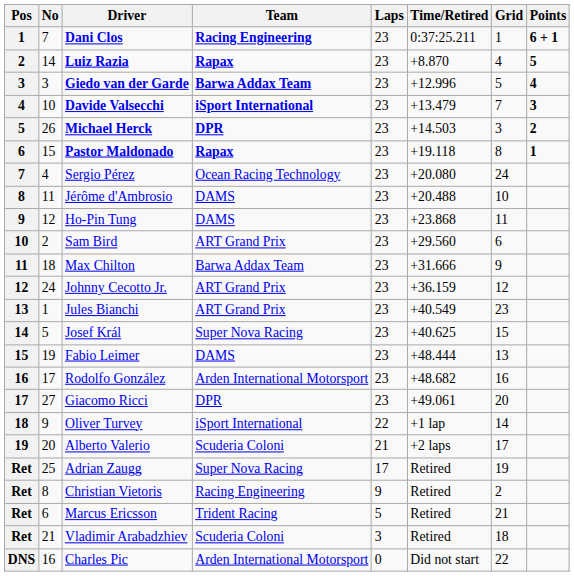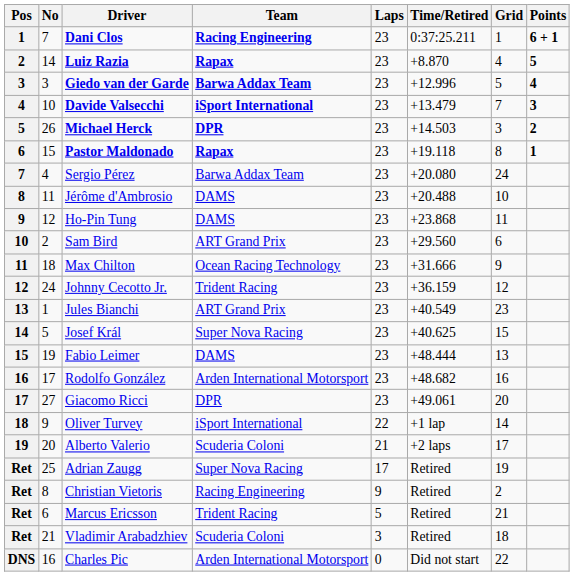 <table class="wikitable" style="font-size:85%">
 <tr>
 <th>Pos</th>
 <th>No</th>
 <th>Driver</th>
 <th>Team</th>
 <th>Laps</th>
 <th>Time/Retired</th>
 <th>Grid</th>
 <th>Points</th>
 </tr>
 <tr>
 <th>1</th>
 <td>7</td>
 <td> <strong><a href='#'>Dani Clos</a></strong></td>
 <td><strong><a href='#'>Racing Engineering</a></strong></td>
 <td>23</td>
 <td>0:37:25.211</td>
 <td>1</td>
 <td><strong>6 + 1</strong></td>
 </tr>
 <tr>
 <th>2</th>
 <td>14</td>
 <td> <strong><a href='#'>Luiz Razia</a></strong></td>
 <td><strong><a href='#'>Rapax</a></strong></td>
 <td>23</td>
 <td>+8.870</td>
 <td>4</td>
 <td><strong>5</strong></td>
 </tr>
 <tr>
 <th>3</th>
 <td>3</td>
 <td> <strong><a href='#'>Giedo van der Garde</a></strong></td>
 <td><strong><a href='#'>Barwa Addax Team</a></strong></td>
 <td>23</td>
 <td>+12.996</td>
 <td>5</td>
 <td><strong>4</strong></td>
 </tr>
 <tr>
 <th>4</th>
 <td>10</td>
 <td> <strong><a href='#'>Davide Valsecchi</a></strong></td>
 <td><strong><a href='#'>iSport International</a></strong></td>
 <td>23</td>
 <td>+13.479</td>
 <td>7</td>
 <td><strong>3</strong></td>
 </tr>
 <tr>
 <th>5</th>
 <td>26</td>
 <td> <strong><a href='#'>Michael Herck</a></strong></td>
 <td><strong><a href='#'>DPR</a></strong></td>
 <td>23</td>
 <td>+14.503</td>
 <td>3</td>
 <td><strong>2</strong></td>
 </tr>
 <tr>
 <th>6</th>
 <td>15</td>
 <td> <strong><a href='#'>Pastor Maldonado</a></strong></td>
 <td><strong><a href='#'>Rapax</a></strong></td>
 <td>23</td>
 <td>+19.118</td>
 <td>8</td>
 <td><strong>1</strong></td>
 </tr>
 <tr>
 <th>7</th>
 <td>4</td>
 <td> <a href='#'>Sergio Pérez</a></td>
-<td><a href='#'>Ocean Racing Technology</a></td>
+<td><a href='#'>Barwa Addax Team</a></td>
 <td>23</td>
 <td>+20.080</td>
 <td>24</td>
 <td></td>
 </tr>
 <tr>
 <th>8</th>
 <td>11</td>
 <td> <a href='#'>Jérôme d'Ambrosio</a></td>
 <td><a href='#'>DAMS</a></td>
 <td>23</td>
 <td>+20.488</td>
 <td>10</td>
 <td></td>
 </tr>
 <tr>
 <th>9</th>
 <td>12</td>
 <td> <a href='#'>Ho-Pin Tung</a></td>
 <td><a href='#'>DAMS</a></td>
 <td>23</td>
 <td>+23.868</td>
 <td>11</td>
 <td></td>
 </tr>
 <tr>
 <th>10</th>
 <td>2</td>
 <td> <a href='#'>Sam Bird</a></td>
 <td><a href='#'>ART Grand Prix</a></td>
 <td>23</td>
 <td>+29.560</td>
 <td>6</td>
 <td></td>
 </tr>
 <tr>
 <th>11</th>
 <td>18</td>
 <td> <a href='#'>Max Chilton</a></td>
-<td><a href='#'>Barwa Addax Team</a></td>
+<td><a href='#'>Ocean Racing Technology</a></td>
 <td>23</td>
 <td>+31.666</td>
 <td>9</td>
 <td></td>
 </tr>
 <tr>
 <th>12</th>
 <td>24</td>
 <td> <a href='#'>Johnny Cecotto Jr.</a></td>
-<td><a href='#'>ART Grand Prix</a></td>
+<td><a href='#'>Trident Racing</a></td>
 <td>23</td>
 <td>+36.159</td>
 <td>12</td>
 <td></td>
 </tr>
 <tr>
 <th>13</th>
 <td>1</td>
 <td> <a href='#'>Jules Bianchi</a></td>
 <td><a href='#'>ART Grand Prix</a></td>
 <td>23</td>
 <td>+40.549</td>
 <td>23</td>
 <td></td>
 </tr>
 <tr>
 <th>14</th>
 <td>5</td>
 <td> <a href='#'>Josef Král</a></td>
 <td><a href='#'>Super Nova Racing</a></td>
 <td>23</td>
 <td>+40.625</td>
 <td>15</td>
 <td></td>
 </tr>
 <tr>
 <th>15</th>
 <td>19</td>
 <td> <a href='#'>Fabio Leimer</a></td>
 <td><a href='#'>DAMS</a></td>
 <td>23</td>
 <td>+48.444</td>
 <td>13</td>
 <td></td>
 </tr>
 <tr>
 <th>16</th>
 <td>17</td>
 <td> <a href='#'>Rodolfo González</a></td>
 <td><a href='#'>Arden International Motorsport</a></td>
 <td>23</td>
 <td>+48.682</td>
 <td>16</td>
 <td></td>
 </tr>
 <tr>
 <th>17</th>
 <td>27</td>
 <td> <a href='#'>Giacomo Ricci</a></td>
 <td><a href='#'>DPR</a></td>
 <td>23</td>
 <td>+49.061</td>
 <td>20</td>
 <td></td>
 </tr>
 <tr>
 <th>18</th>
 <td>9</td>
 <td> <a href='#'>Oliver Turvey</a></td>
 <td><a href='#'>iSport International</a></td>
 <td>22</td>
 <td>+1 lap</td>
 <td>14</td>
 <td></td>
 </tr>
 <tr>
 <th>19</th>
 <td>20</td>
 <td> <a href='#'>Alberto Valerio</a></td>
 <td><a href='#'>Scuderia Coloni</a></td>
 <td>21</td>
 <td>+2 laps</td>
 <td>17</td>
 <td></td>
 </tr>
 <tr>
 <th>Ret</th>
 <td>25</td>
 <td> <a href='#'>Adrian Zaugg</a></td>
 <td><a href='#'>Super Nova Racing</a></td>
 <td>17</td>
 <td>Retired</td>
 <td>19</td>
 <td></td>
 </tr>
 <tr>
 <th>Ret</th>
 <td>8</td>
 <td> <a href='#'>Christian Vietoris</a></td>
 <td><a href='#'>Racing Engineering</a></td>
 <td>9</td>
 <td>Retired</td>
 <td>2</td>
 <td></td>
 </tr>
 <tr>
 <th>Ret</th>
 <td>6</td>
 <td> <a href='#'>Marcus Ericsson</a></td>
 <td><a href='#'>Trident Racing</a></td>
 <td>5</td>
 <td>Retired</td>
 <td>21</td>
 <td></td>
 </tr>
 <tr>
 <th>Ret</th>
 <td>21</td>
 <td> <a href='#'>Vladimir Arabadzhiev</a></td>
 <td><a href='#'>Scuderia Coloni</a></td>
 <td>3</td>
 <td>Retired</td>
 <td>18</td>
 <td></td>
 </tr>
 <tr>
 <th>DNS</th>
 <td>16</td>
 <td> <a href='#'>Charles Pic</a></td>
 <td><a href='#'>Arden International Motorsport</a></td>
 <td>0</td>
 <td>Did not start</td>
 <td>22</td>
 <td></td>
 </tr>
 </table>
